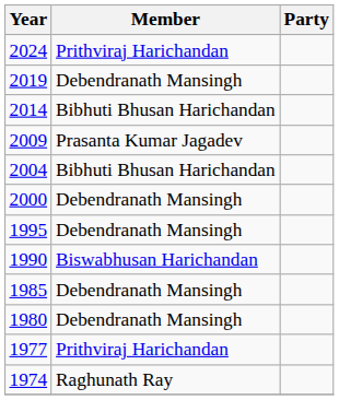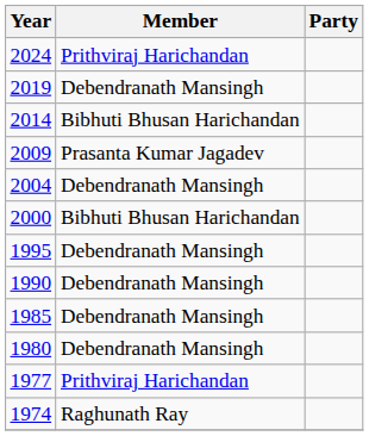 <table class="wikitable sortable">
 <tr>
 <th>Year</th>
 <th>Member</th>
 <th colspan=2>Party</th>
 </tr>
 <tr>
 <td><a href='#'>2024</a></td>
 <td><a href='#'>Prithviraj Harichandan</a></td>
 <td></td>
 </tr>
 <tr>
 <td><a href='#'>2019</a></td>
 <td>Debendranath Mansingh</td>
 <td></td>
 </tr>
 <tr>
 <td><a href='#'>2014</a></td>
 <td>Bibhuti Bhusan Harichandan</td>
 <td></td>
 </tr>
 <tr>
 <td><a href='#'>2009</a></td>
 <td>Prasanta Kumar Jagadev</td>
 <td></td>
 </tr>
 <tr>
 <td><a href='#'>2004</a></td>
-<td>Bibhuti Bhusan Harichandan</td>
+<td>Debendranath Mansingh</td>
 <td></td>
 </tr>
 <tr>
 <td><a href='#'>2000</a></td>
-<td>Debendranath Mansingh</td>
+<td>Bibhuti Bhusan Harichandan</td>
 <td></td>
 </tr>
 <tr>
 <td><a href='#'>1995</a></td>
 <td>Debendranath Mansingh</td>
 <td></td>
 </tr>
 <tr>
 <td><a href='#'>1990</a></td>
-<td><a href='#'>Biswabhusan Harichandan</a></td>
+<td>Debendranath Mansingh</td>
 <td></td>
 </tr>
 <tr>
 <td><a href='#'>1985</a></td>
 <td>Debendranath Mansingh</td>
 <td></td>
 </tr>
 <tr>
 <td><a href='#'>1980</a></td>
 <td>Debendranath Mansingh</td>
 <td></td>
 </tr>
 <tr>
 <td><a href='#'>1977</a></td>
 <td><a href='#'>Prithviraj Harichandan</a></td>
 <td></td>
 </tr>
 <tr>
 <td><a href='#'>1974</a></td>
 <td>Raghunath Ray</td>
 <td></td>
 </tr>
 <tr>
 </tr>
 </table>
